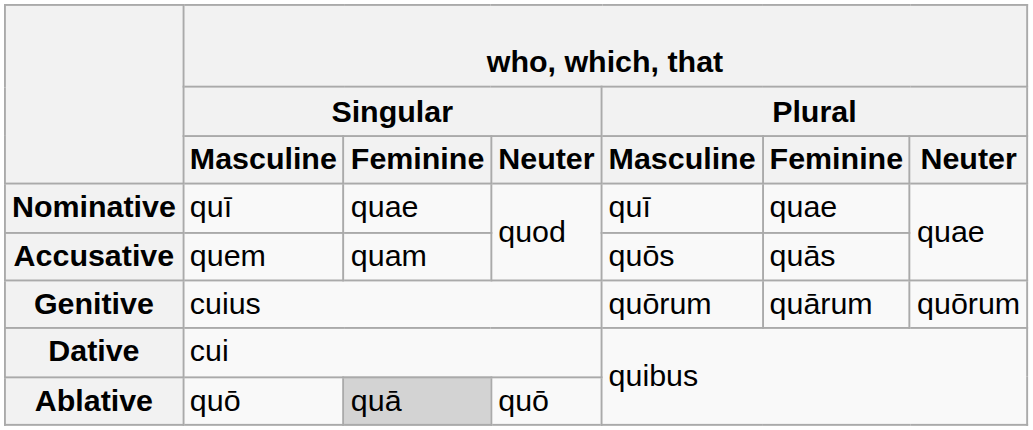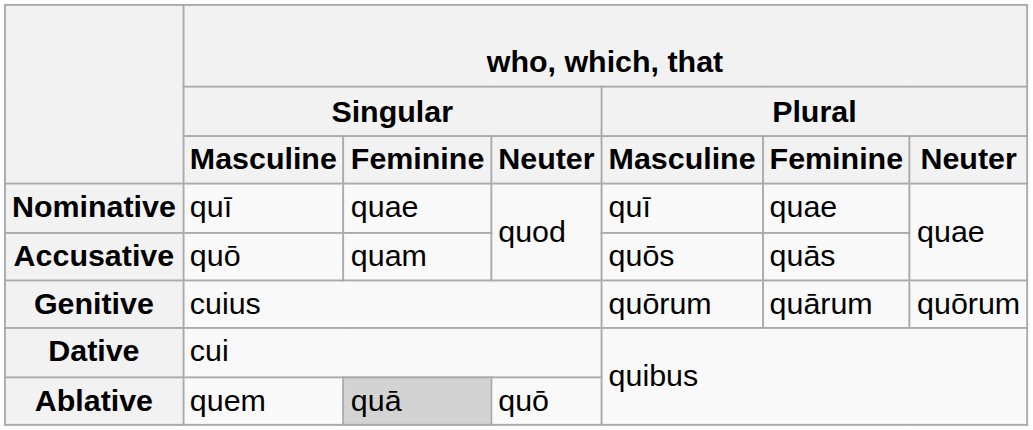 <table class="wikitable">
 <tr>
 <th rowspan="3"></th>
 <th colspan="6"><br>who, which, that</th>
 </tr>
 <tr>
 <th colspan="3">Singular</th>
 <th colspan="3">Plural</th>
 </tr>
 <tr>
 <th>Masculine</th>
 <th>Feminine</th>
 <th>Neuter</th>
 <th>Masculine</th>
 <th>Feminine</th>
 <th>Neuter</th>
 </tr>
 <tr>
 <th>Nominative</th>
 <td>quī</td>
 <td>quae</td>
 <td rowspan="2">quod</td>
 <td>quī</td>
 <td>quae</td>
 <td rowspan="2">quae</td>
 </tr>
 <tr>
 <th>Accusative</th>
-<td>quem</td>
+<td>quō</td>
 <td>quam</td>
 <td>quōs</td>
 <td>quās</td>
 </tr>
 <tr>
 <th>Genitive</th>
 <td colspan="3">cuius</td>
 <td>quōrum</td>
 <td>quārum</td>
 <td>quōrum</td>
 </tr>
 <tr>
 <th>Dative</th>
 <td colspan="3">cui</td>
 <td rowspan="2" colspan="3">quibus</td>
 </tr>
 <tr>
 <th>Ablative</th>
-<td>quō</td>
+<td>quem</td>
 <td style="background: lightgrey;">quā</td>
 <td>quō</td>
 </tr>
 </table>
